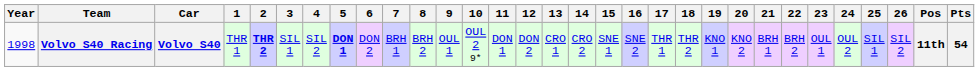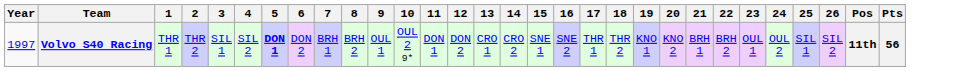 <table class="wikitable" style="text-align:center; font-size:85%">
 <tr>
 <th>Year</th>
 <th>Team</th>
-<th>Car</th>
 <th>1</th>
 <th>2</th>
 <th>3</th>
 <th>4</th>
 <th>5</th>
 <th>6</th>
 <th>7</th>
 <th>8</th>
 <th>9</th>
 <th>10</th>
 <th>11</th>
 <th>12</th>
 <th>13</th>
 <th>14</th>
 <th>15</th>
 <th>16</th>
 <th>17</th>
 <th>18</th>
 <th>19</th>
 <th>20</th>
 <th>21</th>
 <th>22</th>
 <th>23</th>
 <th>24</th>
 <th>25</th>
 <th>26</th>
 <th>Pos</th>
 <th>Pts</th>
 </tr>
 <tr>
-<td><a href='#'>1998</a></td>
+<td><a href='#'>1997</a></td>
 <th nowrap><a href='#'>Volvo S40 Racing</a></th>
-<th nowrap><a href='#'>Volvo S40</a></th>
 <td style="background:#DFFFDF;"><a href='#'>THR<br>1</a><br></td>
-<td style="background:#CFCFFF;"><strong><a href='#'>THR<br>2</a><br></strong></td>
+<td style="background:#CFCFFF;"><a href='#'>THR<br>2</a><br></td>
 <td style="background:#DFFFDF;"><a href='#'>SIL<br>1</a><br></td>
 <td style="background:#DFFFDF;"><a href='#'>SIL<br>2</a><br></td>
 <td style="background:#CFCFFF;"><strong><a href='#'>DON<br>1</a><br></strong></td>
 <td style="background:#EFCFFF;"><a href='#'>DON<br>2</a><br></td>
 <td style="background:#CFCFFF;"><a href='#'>BRH<br>1</a><br></td>
 <td style="background:#DFFFDF;"><a href='#'>BRH<br>2</a><br></td>
 <td style="background:#DFFFDF;"><a href='#'>OUL<br>1</a><br></td>
 <td style="background:#DFFFDF;"><a href='#'>OUL<br>2</a><br><small>9*</small></td>
 <td style="background:#DFFFDF;"><a href='#'>DON<br>1</a><br></td>
 <td style="background:#DFFFDF;"><a href='#'>DON<br>2</a><br></td>
 <td style="background:#DFFFDF;"><a href='#'>CRO<br>1</a><br></td>
 <td style="background:#DFFFDF;"><a href='#'>CRO<br>2</a><br></td>
 <td style="background:#DFFFDF;"><a href='#'>SNE<br>1</a><br></td>
 <td style="background:#CFCFFF;"><a href='#'>SNE<br>2</a><br></td>
 <td style="background:#DFFFDF;"><a href='#'>THR<br>1</a><br></td>
 <td style="background:#DFFFDF;"><a href='#'>THR<br>2</a><br></td>
 <td style="background:#CFCFFF;"><a href='#'>KNO<br>1</a><br></td>
 <td style="background:#EFCFFF;"><a href='#'>KNO<br>2</a><br></td>
 <td style="background:#EFCFFF;"><a href='#'>BRH<br>1</a><br></td>
 <td style="background:#EFCFFF;"><a href='#'>BRH<br>2</a><br></td>
 <td style="background:#EFCFFF;"><a href='#'>OUL<br>1</a><br></td>
 <td style="background:#DFFFDF;"><a href='#'>OUL<br>2</a><br></td>
 <td style="background:#CFCFFF;"><a href='#'>SIL<br>1</a><br></td>
 <td style="background:#EFCFFF;"><a href='#'>SIL<br>2</a><br></td>
 <th>11th</th>
-<th>54</th>
+<th>56</th>
 </tr>
 </table>
